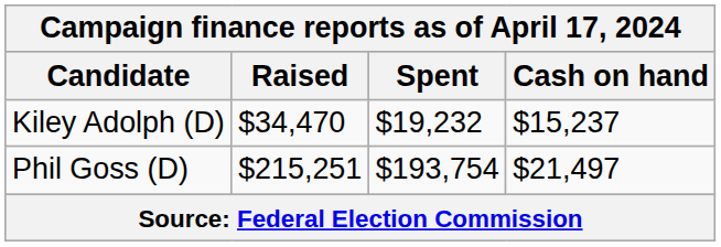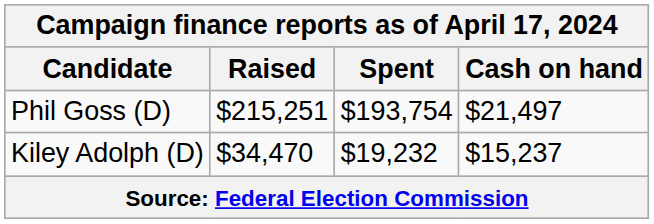 <table class="wikitable sortable">
 <tr>
 <th colspan=4>Campaign finance reports as of April 17, 2024</th>
 </tr>
 <tr style="text-align:center;">
 <th>Candidate</th>
 <th>Raised</th>
 <th>Spent</th>
 <th>Cash on hand</th>
 </tr>
 <tr>
+<td>Phil Goss (D)</td>
+<td>$215,251</td>
+<td>$193,754</td>
+<td>$21,497</td>
+</tr>
+<tr>
 <td>Kiley Adolph (D)</td>
 <td>$34,470</td>
 <td>$19,232</td>
 <td>$15,237</td>
 </tr>
 <tr>
-<td>Phil Goss (D)</td>
-<td>$215,251</td>
-<td>$193,754</td>
-<td>$21,497</td>
-</tr>
-<tr>
 <th colspan="4"><small>Source: <a href='#'>Federal Election Commission</a></small></th>
 </tr>
 </table>
